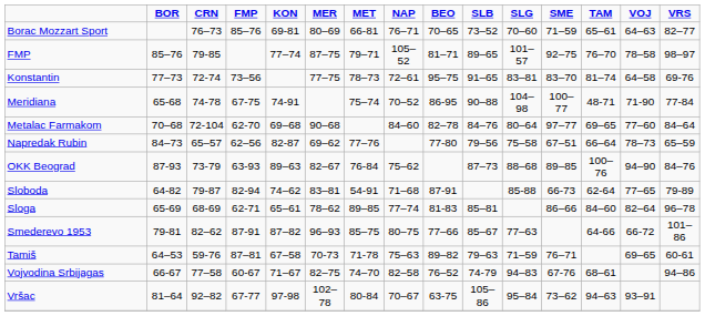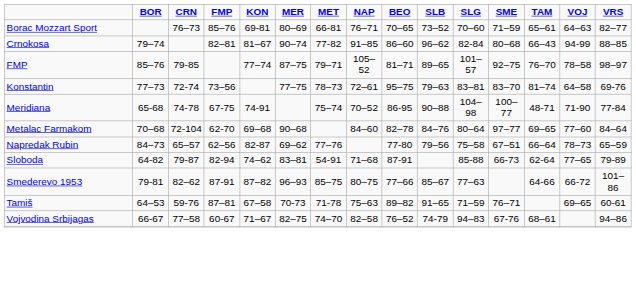 <table style="text-align: center" class="wikitable">
 <tr>
 <td width=200></td>
 <td width=50><strong><a href='#'>BOR</a></strong></td>
 <td width=50><strong><a href='#'>CRN</a></strong></td>
 <td width=50><strong><a href='#'>FMP</a></strong></td>
 <td width=50><strong><a href='#'>KON</a></strong></td>
 <td width=50><strong><a href='#'>MER</a></strong></td>
 <td width=50><strong><a href='#'>MET</a></strong></td>
 <td width=50><strong><a href='#'>NAP</a></strong></td>
 <td width=50><strong><a href='#'>BEO</a></strong></td>
 <td width=50><strong><a href='#'>SLB</a></strong></td>
 <td width=50><strong><a href='#'>SLG</a></strong></td>
 <td width=50><strong><a href='#'>SME</a></strong></td>
 <td width=50><strong><a href='#'>TAM</a></strong></td>
 <td width=50><strong><a href='#'>VOJ</a></strong></td>
 <td width=50><strong><a href='#'>VRS</a></strong></td>
 </tr>
 <tr>
 <td align=left><a href='#'>Borac Mozzart Sport</a></td>
 <td></td>
 <td>76–73</td>
 <td>85–76</td>
 <td>69-81</td>
 <td>80–69</td>
 <td>66-81</td>
 <td>76–71</td>
 <td>70–65</td>
 <td>73–52</td>
 <td>70–60</td>
 <td>71–59</td>
 <td>65–61</td>
 <td>64–63</td>
 <td>82–77</td>
 </tr>
 <tr>
+<td align=left><a href='#'>Crnokosa</a></td>
+<td>79–74</td>
+<td></td>
+<td>82–81</td>
+<td>81–67</td>
+<td>90–74</td>
+<td>77-82</td>
+<td>91–85</td>
+<td>86–60</td>
+<td>96–62</td>
+<td>82-84</td>
+<td>80–68</td>
+<td>66–43</td>
+<td>94-99</td>
+<td>88–85</td>
+</tr>
+<tr>
 <td align=left><a href='#'>FMP</a></td>
 <td>85–76</td>
 <td>79-85</td>
 <td></td>
 <td>77–74</td>
 <td>87–75</td>
 <td>79–71</td>
 <td>105–52</td>
 <td>81–71</td>
 <td>89–65</td>
 <td>101–57</td>
 <td>92–75</td>
 <td>76–70</td>
 <td>78–58</td>
 <td>98–97</td>
 </tr>
 <tr>
 <td align=left><a href='#'>Konstantin</a></td>
 <td>77–73</td>
 <td>72-74</td>
 <td>73–56</td>
 <td></td>
 <td>77–75</td>
 <td>78–73</td>
 <td>72–61</td>
 <td>95–75</td>
-<td>91–65</td>
+<td>79–63</td>
 <td>83–81</td>
 <td>83–70</td>
 <td>81–74</td>
 <td>64–58</td>
 <td>69-76</td>
 </tr>
 <tr>
 <td align=left><a href='#'>Meridiana</a></td>
 <td>65-68</td>
 <td>74-78</td>
 <td>67-75</td>
 <td>74-91</td>
 <td></td>
 <td>75–74</td>
 <td>70–52</td>
 <td>86-95</td>
 <td>90–88</td>
 <td>104–98</td>
 <td>100–77</td>
 <td>48-71</td>
 <td>71-90</td>
 <td>77-84</td>
 </tr>
 <tr>
 <td align=left><a href='#'>Metalac Farmakom</a></td>
 <td>70–68</td>
 <td>72-104</td>
 <td>62-70</td>
 <td>69–68</td>
 <td>90–68</td>
 <td></td>
 <td>84–60</td>
 <td>82–78</td>
 <td>84–76</td>
 <td>80–64</td>
 <td>97–77</td>
 <td>69–65</td>
 <td>77–60</td>
 <td>84–64</td>
 </tr>
 <tr>
 <td align=left><a href='#'>Napredak Rubin</a></td>
 <td>84–73</td>
 <td>65–57</td>
 <td>62–56</td>
 <td>82-87</td>
 <td>69–62</td>
 <td>77–76</td>
 <td></td>
 <td>77-80</td>
 <td>79–56</td>
 <td>75–58</td>
 <td>67–51</td>
 <td>66–64</td>
 <td>78–73</td>
 <td>65–59</td>
 </tr>
 <tr>
-<td align=left><a href='#'>OKK Beograd</a></td>
-<td>87-93</td>
-<td>73-79</td>
-<td>63-93</td>
-<td>89–63</td>
-<td>82–67</td>
-<td>76-84</td>
-<td>75–62</td>
-<td></td>
-<td>87–73</td>
-<td>88–68</td>
-<td>89–85</td>
-<td>100–76</td>
-<td>94–90</td>
-<td>84–76</td>
-</tr>
-<tr>
 <td align=left><a href='#'>Sloboda</a></td>
 <td>64-82</td>
 <td>79-87</td>
 <td>82-94</td>
 <td>74–62</td>
 <td>83–81</td>
 <td>54-91</td>
 <td>71–68</td>
 <td>87-91</td>
 <td></td>
 <td>85-88</td>
 <td>66-73</td>
 <td>62-64</td>
 <td>77–65</td>
 <td>79-89</td>
-</tr>
-<tr>
-<td align=left><a href='#'>Sloga</a></td>
-<td>65-69</td>
-<td>68-69</td>
-<td>62-71</td>
-<td>65–61</td>
-<td>78–62</td>
-<td>89–85</td>
-<td>77–74</td>
-<td>81-83</td>
-<td>85–81</td>
-<td></td>
-<td>86–66</td>
-<td>84–60</td>
-<td>82–64</td>
-<td>96–78</td>
 </tr>
 <tr>
 <td align=left><a href='#'>Smederevo 1953</a></td>
 <td>79-81</td>
 <td>82–62</td>
 <td>87-91</td>
 <td>87–82</td>
 <td>96–93</td>
 <td>85–75</td>
 <td>80–75</td>
 <td>77–66</td>
 <td>85–67</td>
 <td>77–63</td>
 <td></td>
 <td>64-66</td>
 <td>66-72</td>
 <td>101–86</td>
 </tr>
 <tr>
 <td align=left><a href='#'>Tamiš</a></td>
 <td>64–53</td>
 <td>59-76</td>
 <td>87–81</td>
 <td>67–58</td>
 <td>70-73</td>
 <td>71-78</td>
 <td>75–63</td>
 <td>89–82</td>
-<td>79–63</td>
+<td>91–65</td>
 <td>71–59</td>
 <td>76–71</td>
 <td></td>
 <td>69–65</td>
 <td>60-61</td>
 </tr>
 <tr>
 <td align=left><a href='#'>Vojvodina Srbijagas</a></td>
 <td>66-67</td>
 <td>77–58</td>
 <td>60-67</td>
 <td>71–67</td>
 <td>82–75</td>
 <td>74–70</td>
 <td>82–58</td>
 <td>76–52</td>
 <td>74-79</td>
 <td>94–83</td>
 <td>67-76</td>
 <td>68–61</td>
 <td></td>
 <td>94–86</td>
 </tr>
 <tr>
-<td align=left><a href='#'>Vršac</a></td>
-<td>81–64</td>
-<td>92–82</td>
-<td>67-77</td>
-<td>97-98</td>
-<td>102–78</td>
-<td>80-84</td>
-<td>70–67</td>
-<td>63-75</td>
-<td>105–86</td>
-<td>95–84</td>
-<td>73–62</td>
-<td>94–63</td>
-<td>93–91</td>
-<td></td>
-</tr>
-<tr>
 </tr>
 </table>
